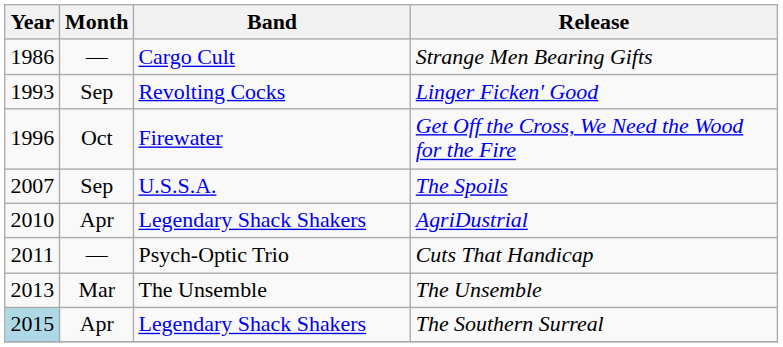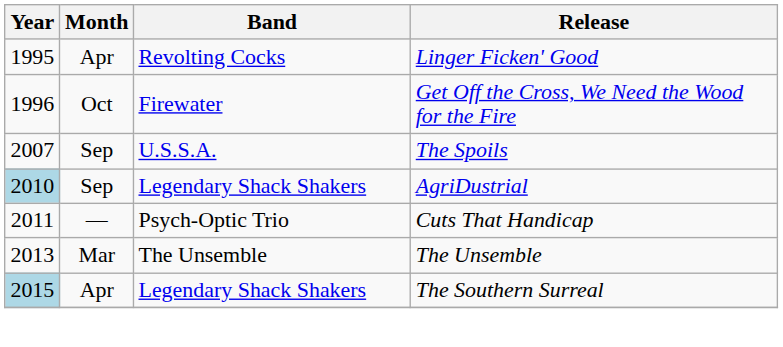 <table class="wikitable">
 <tr>
 <th width="33">Year</th>
 <th width="44">Month</th>
 <th width="195">Band</th>
 <th width="260">Release</th>
 </tr>
 <tr>
-<td align="center">1986</td>
-<td align="center">—</td>
-<td><a href='#'>Cargo Cult</a></td>
-<td><em>Strange Men Bearing Gifts</em></td>
-</tr>
-<tr>
-<td align="center">1993</td>
-<td align="center">Sep</td>
+<td align="center">1995</td>
+<td align="center">Apr</td>
 <td><a href='#'>Revolting Cocks</a></td>
 <td><em><a href='#'>Linger Ficken' Good</a></em></td>
 </tr>
 <tr>
 <td align="center">1996</td>
 <td align="center">Oct</td>
 <td><a href='#'>Firewater</a></td>
 <td><em><a href='#'>Get Off the Cross, We Need the Wood for the Fire</a></em></td>
 </tr>
 <tr>
 <td align="center">2007</td>
 <td align="center">Sep</td>
 <td><a href='#'>U.S.S.A.</a></td>
 <td><em><a href='#'>The Spoils</a></em></td>
 </tr>
 <tr>
-<td align="center">2010</td>
-<td align="center">Apr</td>
+<td align="center" style="background: lightblue;">2010</td>
+<td align="center">Sep</td>
 <td><a href='#'>Legendary Shack Shakers</a></td>
 <td><em><a href='#'>AgriDustrial</a></em></td>
 </tr>
 <tr>
 <td align="center">2011</td>
 <td align="center">—</td>
 <td>Psych-Optic Trio</td>
 <td><em>Cuts That Handicap</em></td>
 </tr>
 <tr>
 <td align="center">2013</td>
 <td align="center">Mar</td>
 <td>The Unsemble</td>
 <td><em>The Unsemble</em></td>
 </tr>
 <tr>
 <td align="center" style="background: lightblue;">2015</td>
 <td align="center">Apr</td>
 <td><a href='#'>Legendary Shack Shakers</a></td>
 <td><em>The Southern Surreal</em></td>
 </tr>
 <tr>
 </tr>
 </table>
